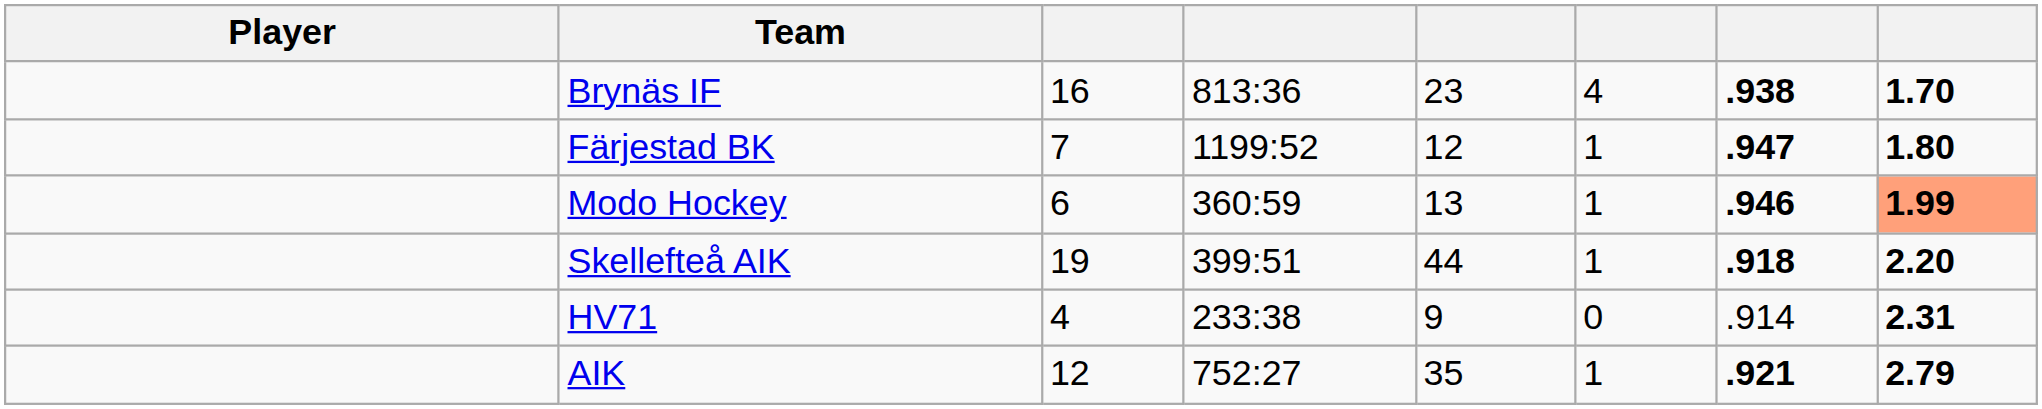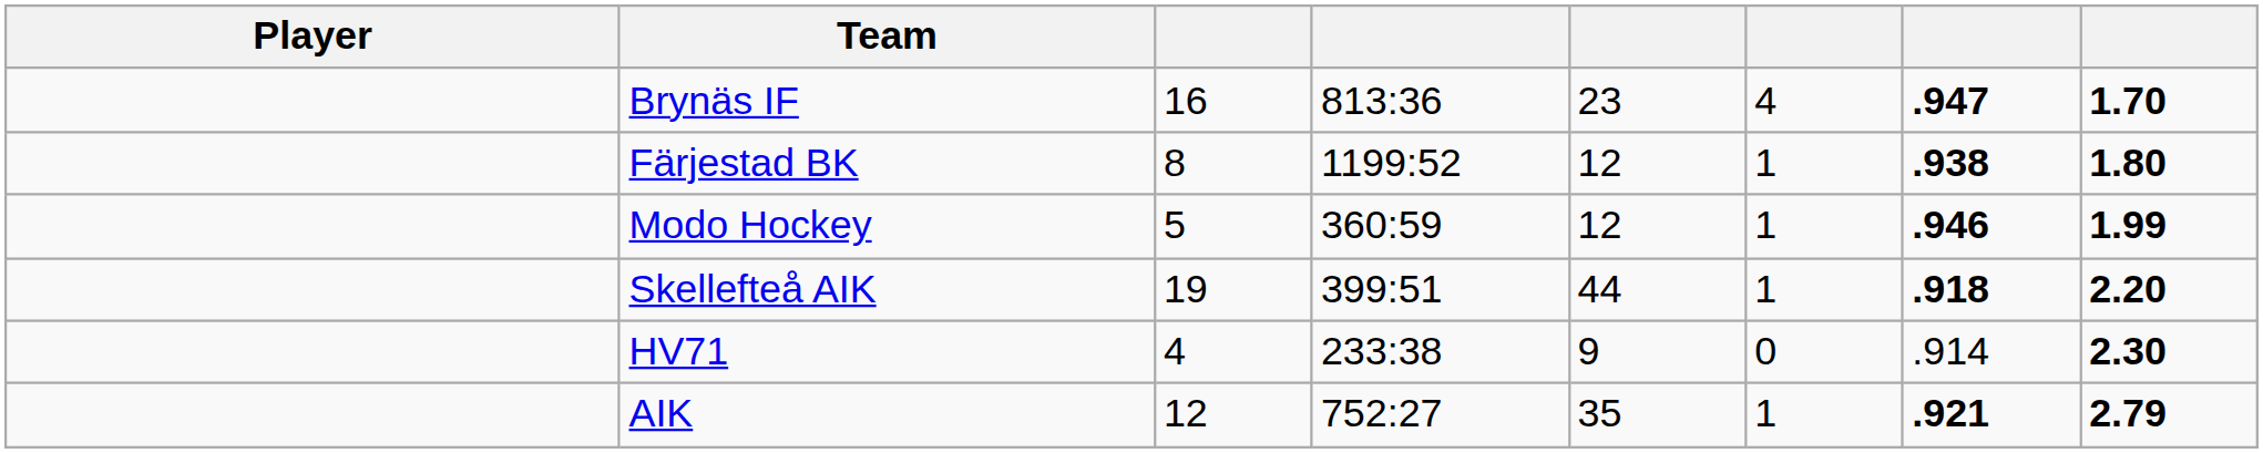 <table class="wikitable sortable">
 <tr>
 <th style="width: 15em;">Player</th>
 <th style="width: 13em;">Team</th>
 <th style="width: 3.5em;"></th>
 <th style="width: 6em;"></th>
 <th style="width: 4em;"></th>
 <th style="width: 3.5em;"></th>
 <th style="width: 4em;"></th>
 <th style="width: 4em;"></th>
 </tr>
 <tr>
 <td> </td>
 <td><a href='#'>Brynäs IF</a></td>
 <td>16</td>
 <td>813:36</td>
 <td>23</td>
 <td>4</td>
-<td><strong>.938</strong></td>
+<td><strong>.947</strong></td>
 <td><strong>1.70</strong></td>
 </tr>
 <tr>
 <td> </td>
 <td><a href='#'>Färjestad BK</a></td>
-<td>7</td>
+<td>8</td>
 <td>1199:52</td>
 <td>12</td>
 <td>1</td>
-<td><strong>.947</strong></td>
+<td><strong>.938</strong></td>
 <td><strong>1.80</strong></td>
 </tr>
 <tr>
 <td> </td>
 <td><a href='#'>Modo Hockey</a></td>
-<td>6</td>
+<td>5</td>
 <td>360:59</td>
-<td>13</td>
+<td>12</td>
 <td>1</td>
 <td><strong>.946</strong></td>
-<td style="background: lightsalmon;"><strong>1.99</strong></td>
+<td><strong>1.99</strong></td>
 </tr>
 <tr>
 <td> </td>
 <td><a href='#'>Skellefteå AIK</a></td>
 <td>19</td>
 <td>399:51</td>
 <td>44</td>
 <td>1</td>
 <td><strong>.918</strong></td>
 <td><strong>2.20</strong></td>
 </tr>
 <tr>
 <td> </td>
 <td><a href='#'>HV71</a></td>
 <td>4</td>
 <td>233:38</td>
 <td>9</td>
 <td>0</td>
 <td>.914</td>
-<td><strong>2.31</strong></td>
+<td><strong>2.30</strong></td>
 </tr>
 <tr>
 <td> </td>
 <td><a href='#'>AIK</a></td>
 <td>12</td>
 <td>752:27</td>
 <td>35</td>
 <td>1</td>
 <td><strong>.921</strong></td>
 <td><strong>2.79</strong></td>
 </tr>
 </table>
